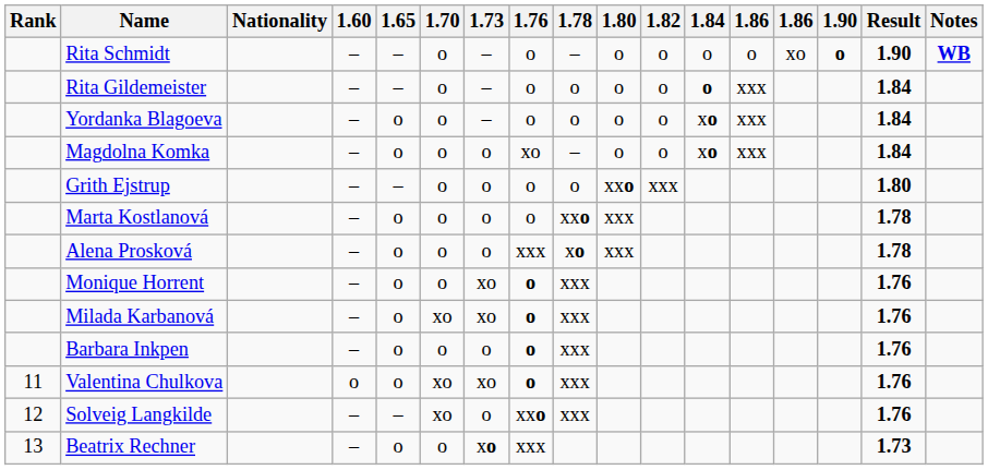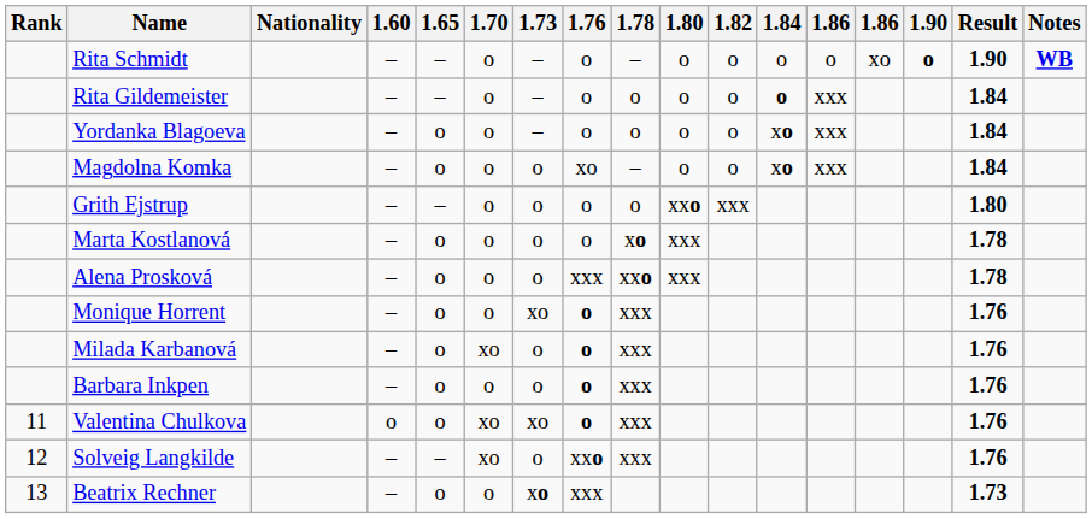 <table class="wikitable sortable" style="text-align:center; font-size:85%">
 <tr>
 <th>Rank</th>
 <th>Name</th>
 <th>Nationality</th>
 <th>1.60</th>
 <th>1.65</th>
 <th>1.70</th>
 <th>1.73</th>
 <th>1.76</th>
 <th>1.78</th>
 <th>1.80</th>
 <th>1.82</th>
 <th>1.84</th>
 <th>1.86</th>
 <th>1.86</th>
 <th>1.90</th>
 <th>Result</th>
 <th>Notes</th>
 </tr>
 <tr>
 <td></td>
 <td align="left"><a href='#'>Rita Schmidt</a></td>
 <td align=left></td>
 <td>–</td>
 <td>–</td>
 <td>o</td>
 <td>–</td>
 <td>o</td>
 <td>–</td>
 <td>o</td>
 <td>o</td>
 <td>o</td>
 <td>o</td>
 <td>xo</td>
 <td><strong>o</strong></td>
 <td><strong>1.90</strong></td>
 <td><strong><a href='#'>WB</a></strong></td>
 </tr>
 <tr>
 <td></td>
 <td align="left"><a href='#'>Rita Gildemeister</a></td>
 <td align=left></td>
 <td>–</td>
 <td>–</td>
 <td>o</td>
 <td>–</td>
 <td>o</td>
 <td>o</td>
 <td>o</td>
 <td>o</td>
 <td><strong>o</strong></td>
 <td>xxx</td>
 <td></td>
 <td></td>
 <td><strong>1.84</strong></td>
 <td></td>
 </tr>
 <tr>
 <td></td>
 <td align="left"><a href='#'>Yordanka Blagoeva</a></td>
 <td align=left></td>
 <td>–</td>
 <td>o</td>
 <td>o</td>
 <td>–</td>
 <td>o</td>
 <td>o</td>
 <td>o</td>
 <td>o</td>
 <td>x<strong>o</strong></td>
 <td>xxx</td>
 <td></td>
 <td></td>
 <td><strong>1.84</strong></td>
 <td></td>
 </tr>
 <tr>
 <td></td>
 <td align="left"><a href='#'>Magdolna Komka</a></td>
 <td align=left></td>
 <td>–</td>
 <td>o</td>
 <td>o</td>
 <td>o</td>
 <td>xo</td>
 <td>–</td>
 <td>o</td>
 <td>o</td>
 <td>x<strong>o</strong></td>
 <td>xxx</td>
 <td></td>
 <td></td>
 <td><strong>1.84</strong></td>
 <td></td>
 </tr>
 <tr>
 <td></td>
 <td align="left"><a href='#'>Grith Ejstrup</a></td>
 <td align=left></td>
 <td>–</td>
 <td>–</td>
 <td>o</td>
 <td>o</td>
 <td>o</td>
 <td>o</td>
 <td>xx<strong>o</strong></td>
 <td>xxx</td>
 <td></td>
 <td></td>
 <td></td>
 <td></td>
 <td><strong>1.80</strong></td>
 <td></td>
 </tr>
 <tr>
 <td></td>
 <td align="left"><a href='#'>Marta Kostlanová</a></td>
 <td align=left></td>
 <td>–</td>
 <td>o</td>
 <td>o</td>
 <td>o</td>
 <td>o</td>
-<td>xx<strong>o</strong></td>
+<td>x<strong>o</strong></td>
 <td>xxx</td>
 <td></td>
 <td></td>
 <td></td>
 <td></td>
 <td></td>
 <td><strong>1.78</strong></td>
 <td></td>
 </tr>
 <tr>
 <td></td>
 <td align="left"><a href='#'>Alena Prosková</a></td>
 <td align=left></td>
 <td>–</td>
 <td>o</td>
 <td>o</td>
 <td>o</td>
 <td>xxx</td>
-<td>x<strong>o</strong></td>
+<td>xx<strong>o</strong></td>
 <td>xxx</td>
 <td></td>
 <td></td>
 <td></td>
 <td></td>
 <td></td>
 <td><strong>1.78</strong></td>
 <td></td>
 </tr>
 <tr>
 <td></td>
 <td align="left"><a href='#'>Monique Horrent</a></td>
 <td align=left></td>
 <td>–</td>
 <td>o</td>
 <td>o</td>
 <td>xo</td>
 <td><strong>o</strong></td>
 <td>xxx</td>
 <td></td>
 <td></td>
 <td></td>
 <td></td>
 <td></td>
 <td></td>
 <td><strong>1.76</strong></td>
 <td></td>
 </tr>
 <tr>
 <td></td>
 <td align="left"><a href='#'>Milada Karbanová</a></td>
 <td align=left></td>
 <td>–</td>
 <td>o</td>
 <td>xo</td>
-<td>xo</td>
+<td>o</td>
 <td><strong>o</strong></td>
 <td>xxx</td>
 <td></td>
 <td></td>
 <td></td>
 <td></td>
 <td></td>
 <td></td>
 <td><strong>1.76</strong></td>
 <td></td>
 </tr>
 <tr>
 <td></td>
 <td align="left"><a href='#'>Barbara Inkpen</a></td>
 <td align=left></td>
 <td>–</td>
 <td>o</td>
 <td>o</td>
 <td>o</td>
 <td><strong>o</strong></td>
 <td>xxx</td>
 <td></td>
 <td></td>
 <td></td>
 <td></td>
 <td></td>
 <td></td>
 <td><strong>1.76</strong></td>
 <td></td>
 </tr>
 <tr>
 <td>11</td>
 <td align="left"><a href='#'>Valentina Chulkova</a></td>
 <td align=left></td>
 <td>o</td>
 <td>o</td>
 <td>xo</td>
 <td>xo</td>
 <td><strong>o</strong></td>
 <td>xxx</td>
 <td></td>
 <td></td>
 <td></td>
 <td></td>
 <td></td>
 <td></td>
 <td><strong>1.76</strong></td>
 <td></td>
 </tr>
 <tr>
 <td>12</td>
 <td align="left"><a href='#'>Solveig Langkilde</a></td>
 <td align=left></td>
 <td>–</td>
 <td>–</td>
 <td>xo</td>
 <td>o</td>
 <td>xx<strong>o</strong></td>
 <td>xxx</td>
 <td></td>
 <td></td>
 <td></td>
 <td></td>
 <td></td>
 <td></td>
 <td><strong>1.76</strong></td>
 <td></td>
 </tr>
 <tr>
 <td>13</td>
 <td align="left"><a href='#'>Beatrix Rechner</a></td>
 <td align=left></td>
 <td>–</td>
 <td>o</td>
 <td>o</td>
 <td>x<strong>o</strong></td>
 <td>xxx</td>
 <td></td>
 <td></td>
 <td></td>
 <td></td>
 <td></td>
 <td></td>
 <td></td>
 <td><strong>1.73</strong></td>
 <td></td>
 </tr>
 </table>
